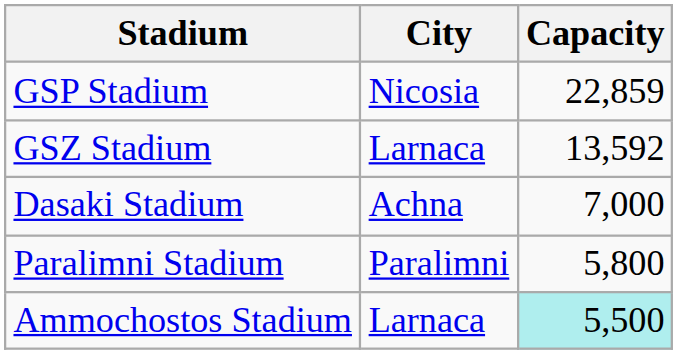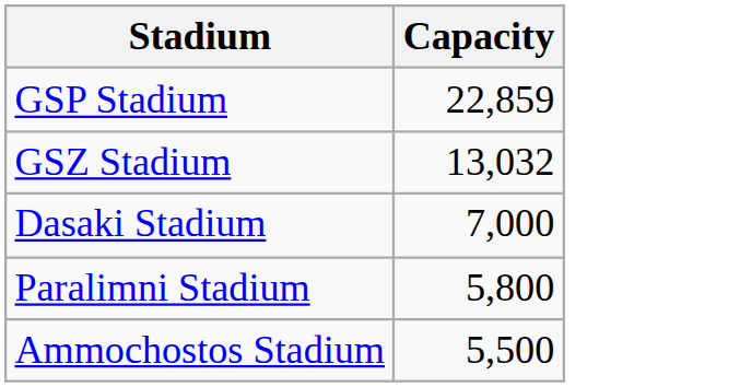 <table class="wikitable">
 <tr>
 <th>Stadium</th>
-<th>City</th>
 <th>Capacity</th>
 </tr>
 <tr>
 <td><a href='#'>GSP Stadium</a></td>
-<td><a href='#'>Nicosia</a></td>
 <td align=right>22,859</td>
 </tr>
 <tr>
 <td><a href='#'>GSZ Stadium</a></td>
-<td><a href='#'>Larnaca</a></td>
-<td align=right>13,592</td>
+<td align=right>13,032</td>
 </tr>
 <tr>
 <td><a href='#'>Dasaki Stadium</a></td>
-<td><a href='#'>Achna</a></td>
 <td align=right>7,000</td>
 </tr>
 <tr>
 <td><a href='#'>Paralimni Stadium</a></td>
-<td><a href='#'>Paralimni</a></td>
 <td align=right>5,800</td>
 </tr>
 <tr>
 <td><a href='#'>Ammochostos Stadium</a></td>
-<td><a href='#'>Larnaca</a></td>
-<td align=right style="background: paleturquoise;">5,500</td>
+<td align=right>5,500</td>
 </tr>
 </table>
